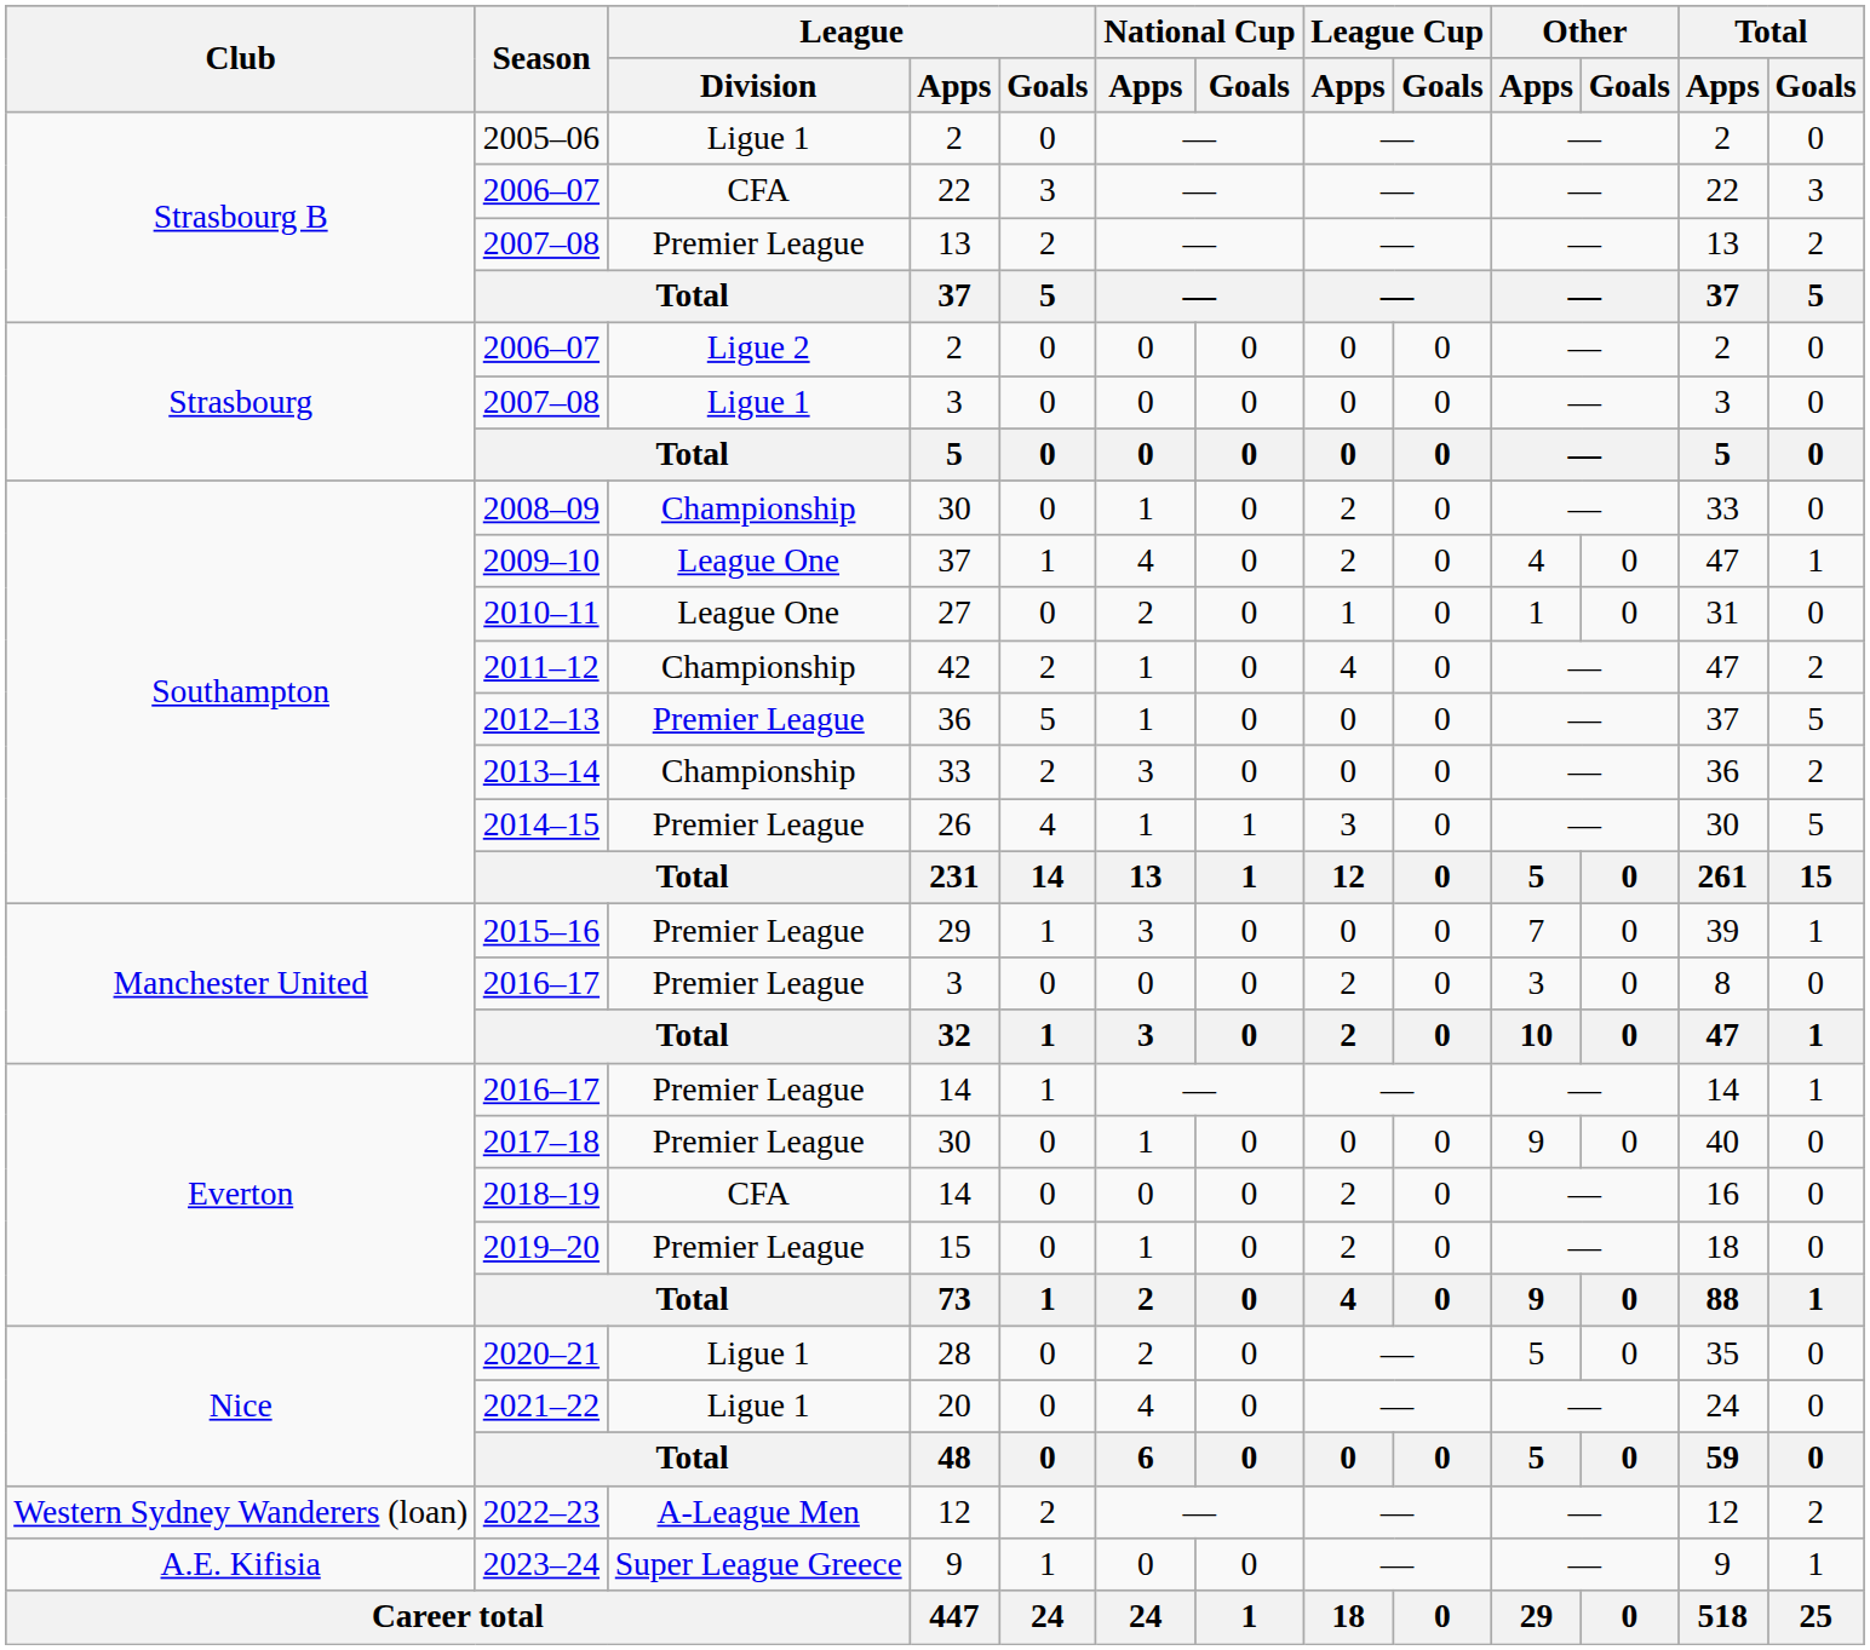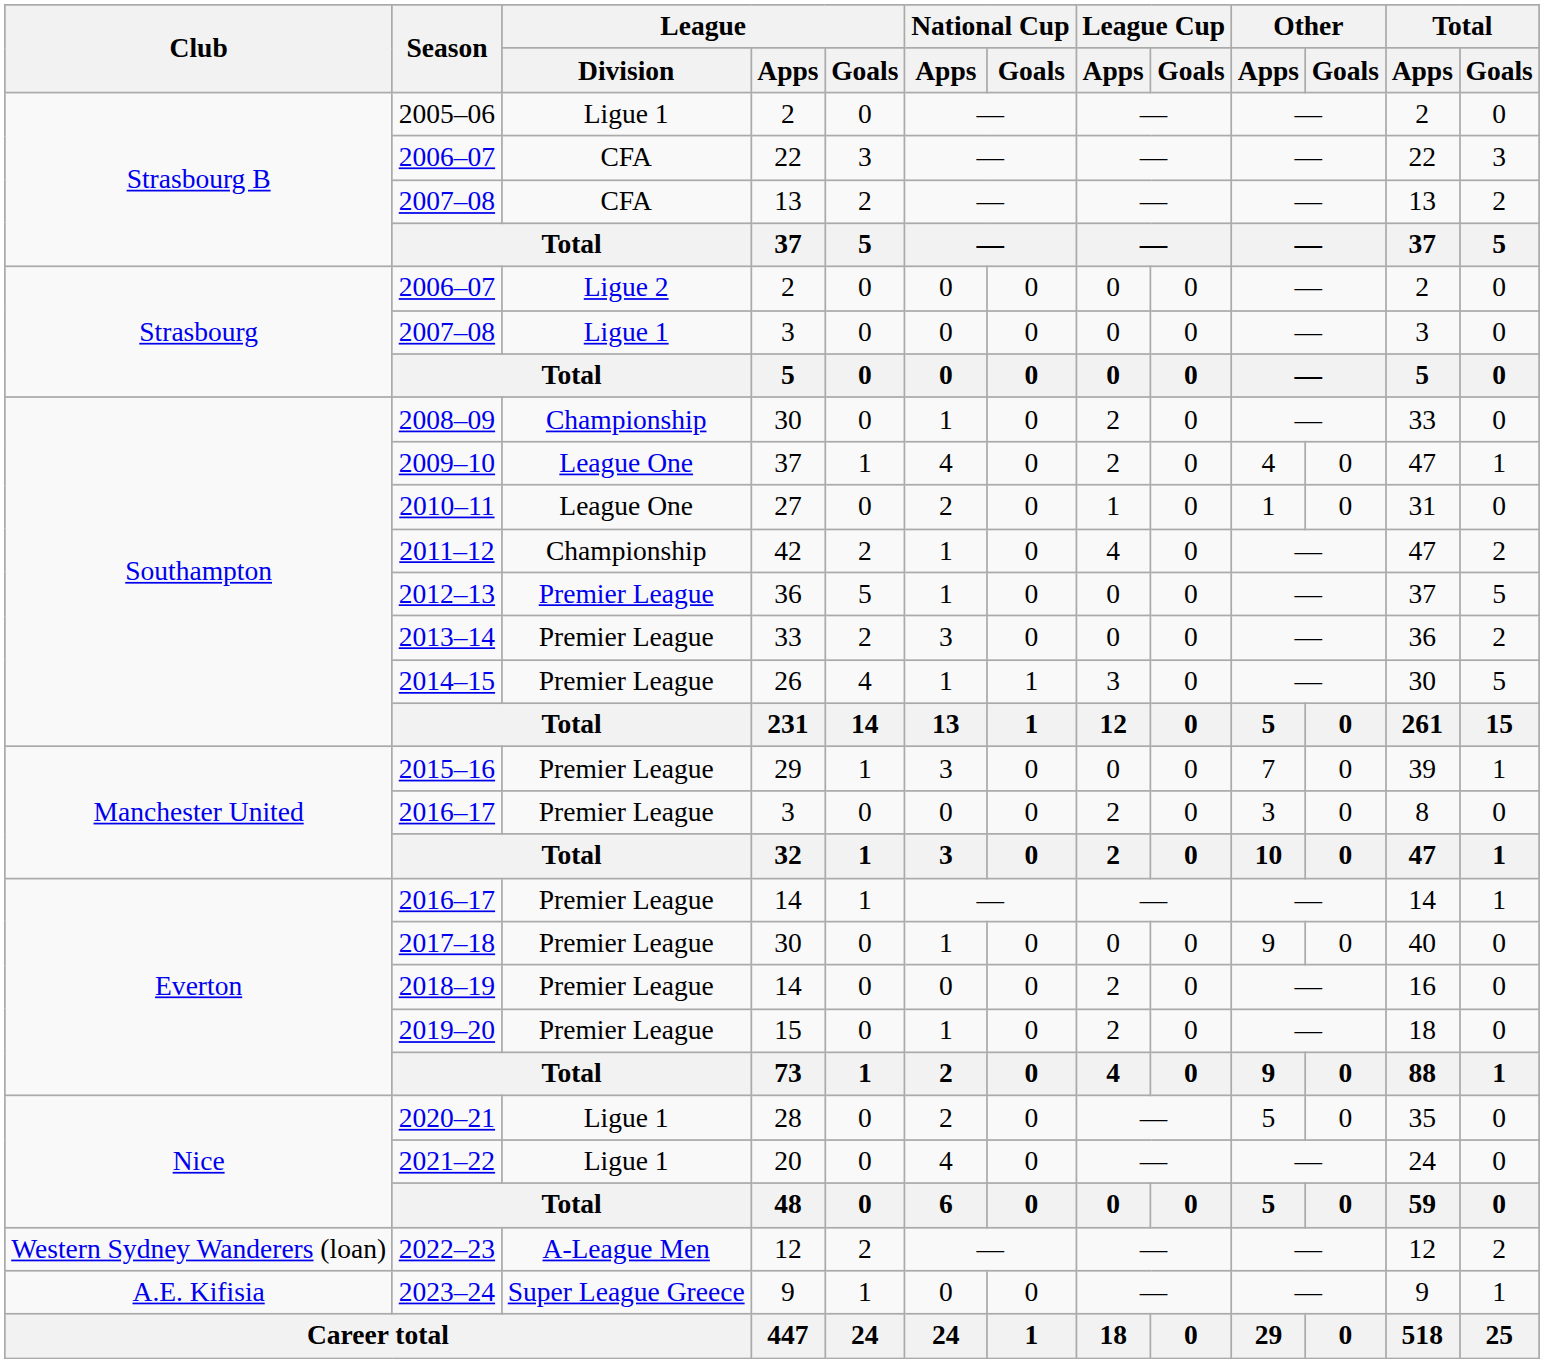 <table class=wikitable style=text-align:center>
 <tr>
 <th rowspan=2>Club</th>
 <th rowspan=2>Season</th>
 <th colspan=3>League</th>
 <th colspan=2>National Cup</th>
 <th colspan=2>League Cup</th>
 <th colspan=2>Other</th>
 <th colspan=2>Total</th>
 </tr>
 <tr>
 <th>Division</th>
 <th>Apps</th>
 <th>Goals</th>
 <th>Apps</th>
 <th>Goals</th>
 <th>Apps</th>
 <th>Goals</th>
 <th>Apps</th>
 <th>Goals</th>
 <th>Apps</th>
 <th>Goals</th>
 </tr>
 <tr>
 <td rowspan=4><a href='#'>Strasbourg B</a></td>
 <td>2005–06</td>
 <td>Ligue 1</td>
 <td>2</td>
 <td>0</td>
 <td colspan=2>—</td>
 <td colspan=2>—</td>
 <td colspan=2>—</td>
 <td>2</td>
 <td>0</td>
 </tr>
 <tr>
 <td><a href='#'>2006–07</a></td>
 <td>CFA</td>
 <td>22</td>
 <td>3</td>
 <td colspan=2>—</td>
 <td colspan=2>—</td>
 <td colspan=2>—</td>
 <td>22</td>
 <td>3</td>
 </tr>
 <tr>
 <td><a href='#'>2007–08</a></td>
-<td>Premier League</td>
+<td>CFA</td>
 <td>13</td>
 <td>2</td>
 <td colspan=2>—</td>
 <td colspan=2>—</td>
 <td colspan=2>—</td>
 <td>13</td>
 <td>2</td>
 </tr>
 <tr>
 <th colspan=2>Total</th>
 <th>37</th>
 <th>5</th>
 <th colspan=2>—</th>
 <th colspan=2>—</th>
 <th colspan=2>—</th>
 <th>37</th>
 <th>5</th>
 </tr>
 <tr>
 <td rowspan=3><a href='#'>Strasbourg</a></td>
 <td><a href='#'>2006–07</a></td>
 <td><a href='#'>Ligue 2</a></td>
 <td>2</td>
 <td>0</td>
 <td>0</td>
 <td>0</td>
 <td>0</td>
 <td>0</td>
 <td colspan=2>—</td>
 <td>2</td>
 <td>0</td>
 </tr>
 <tr>
 <td><a href='#'>2007–08</a></td>
 <td><a href='#'>Ligue 1</a></td>
 <td>3</td>
 <td>0</td>
 <td>0</td>
 <td>0</td>
 <td>0</td>
 <td>0</td>
 <td colspan=2>—</td>
 <td>3</td>
 <td>0</td>
 </tr>
 <tr>
 <th colspan=2>Total</th>
 <th>5</th>
 <th>0</th>
 <th>0</th>
 <th>0</th>
 <th>0</th>
 <th>0</th>
 <th colspan=2>—</th>
 <th>5</th>
 <th>0</th>
 </tr>
 <tr>
 <td rowspan=8><a href='#'>Southampton</a></td>
 <td><a href='#'>2008–09</a></td>
 <td><a href='#'>Championship</a></td>
 <td>30</td>
 <td>0</td>
 <td>1</td>
 <td>0</td>
 <td>2</td>
 <td>0</td>
 <td colspan=2>—</td>
 <td>33</td>
 <td>0</td>
 </tr>
 <tr>
 <td><a href='#'>2009–10</a></td>
 <td><a href='#'>League One</a></td>
 <td>37</td>
 <td>1</td>
 <td>4</td>
 <td>0</td>
 <td>2</td>
 <td>0</td>
 <td>4</td>
 <td>0</td>
 <td>47</td>
 <td>1</td>
 </tr>
 <tr>
 <td><a href='#'>2010–11</a></td>
 <td>League One</td>
 <td>27</td>
 <td>0</td>
 <td>2</td>
 <td>0</td>
 <td>1</td>
 <td>0</td>
 <td>1</td>
 <td>0</td>
 <td>31</td>
 <td>0</td>
 </tr>
 <tr>
 <td><a href='#'>2011–12</a></td>
 <td>Championship</td>
 <td>42</td>
 <td>2</td>
 <td>1</td>
 <td>0</td>
 <td>4</td>
 <td>0</td>
 <td colspan=2>—</td>
 <td>47</td>
 <td>2</td>
 </tr>
 <tr>
 <td><a href='#'>2012–13</a></td>
 <td><a href='#'>Premier League</a></td>
 <td>36</td>
 <td>5</td>
 <td>1</td>
 <td>0</td>
 <td>0</td>
 <td>0</td>
 <td colspan=2>—</td>
 <td>37</td>
 <td>5</td>
 </tr>
 <tr>
 <td><a href='#'>2013–14</a></td>
-<td>Championship</td>
+<td>Premier League</td>
 <td>33</td>
 <td>2</td>
 <td>3</td>
 <td>0</td>
 <td>0</td>
 <td>0</td>
 <td colspan=2>—</td>
 <td>36</td>
 <td>2</td>
 </tr>
 <tr>
 <td><a href='#'>2014–15</a></td>
 <td>Premier League</td>
 <td>26</td>
 <td>4</td>
 <td>1</td>
 <td>1</td>
 <td>3</td>
 <td>0</td>
 <td colspan=2>—</td>
 <td>30</td>
 <td>5</td>
 </tr>
 <tr>
 <th colspan=2>Total</th>
 <th>231</th>
 <th>14</th>
 <th>13</th>
 <th>1</th>
 <th>12</th>
 <th>0</th>
 <th>5</th>
 <th>0</th>
 <th>261</th>
 <th>15</th>
 </tr>
 <tr>
 <td rowspan=3><a href='#'>Manchester United</a></td>
 <td><a href='#'>2015–16</a></td>
 <td>Premier League</td>
 <td>29</td>
 <td>1</td>
 <td>3</td>
 <td>0</td>
 <td>0</td>
 <td>0</td>
 <td>7</td>
 <td>0</td>
 <td>39</td>
 <td>1</td>
 </tr>
 <tr>
 <td><a href='#'>2016–17</a></td>
 <td>Premier League</td>
 <td>3</td>
 <td>0</td>
 <td>0</td>
 <td>0</td>
 <td>2</td>
 <td>0</td>
 <td>3</td>
 <td>0</td>
 <td>8</td>
 <td>0</td>
 </tr>
 <tr>
 <th colspan=2>Total</th>
 <th>32</th>
 <th>1</th>
 <th>3</th>
 <th>0</th>
 <th>2</th>
 <th>0</th>
 <th>10</th>
 <th>0</th>
 <th>47</th>
 <th>1</th>
 </tr>
 <tr>
 <td rowspan=5><a href='#'>Everton</a></td>
 <td><a href='#'>2016–17</a></td>
 <td>Premier League</td>
 <td>14</td>
 <td>1</td>
 <td colspan=2>—</td>
 <td colspan=2>—</td>
 <td colspan=2>—</td>
 <td>14</td>
 <td>1</td>
 </tr>
 <tr>
 <td><a href='#'>2017–18</a></td>
 <td>Premier League</td>
 <td>30</td>
 <td>0</td>
 <td>1</td>
 <td>0</td>
 <td>0</td>
 <td>0</td>
 <td>9</td>
 <td>0</td>
 <td>40</td>
 <td>0</td>
 </tr>
 <tr>
 <td><a href='#'>2018–19</a></td>
-<td>CFA</td>
+<td>Premier League</td>
 <td>14</td>
 <td>0</td>
 <td>0</td>
 <td>0</td>
 <td>2</td>
 <td>0</td>
 <td colspan=2>—</td>
 <td>16</td>
 <td>0</td>
 </tr>
 <tr>
 <td><a href='#'>2019–20</a></td>
 <td>Premier League</td>
 <td>15</td>
 <td>0</td>
 <td>1</td>
 <td>0</td>
 <td>2</td>
 <td>0</td>
 <td colspan=2>—</td>
 <td>18</td>
 <td>0</td>
 </tr>
 <tr>
 <th colspan=2>Total</th>
 <th>73</th>
 <th>1</th>
 <th>2</th>
 <th>0</th>
 <th>4</th>
 <th>0</th>
 <th>9</th>
 <th>0</th>
 <th>88</th>
 <th>1</th>
 </tr>
 <tr>
 <td rowspan=3><a href='#'>Nice</a></td>
 <td><a href='#'>2020–21</a></td>
 <td>Ligue 1</td>
 <td>28</td>
 <td>0</td>
 <td>2</td>
 <td>0</td>
 <td colspan=2>—</td>
 <td>5</td>
 <td>0</td>
 <td>35</td>
 <td>0</td>
 </tr>
 <tr>
 <td><a href='#'>2021–22</a></td>
 <td>Ligue 1</td>
 <td>20</td>
 <td>0</td>
 <td>4</td>
 <td>0</td>
 <td colspan=2>—</td>
 <td colspan=2>—</td>
 <td>24</td>
 <td>0</td>
 </tr>
 <tr>
 <th colspan=2>Total</th>
 <th>48</th>
 <th>0</th>
 <th>6</th>
 <th>0</th>
 <th>0</th>
 <th>0</th>
 <th>5</th>
 <th>0</th>
 <th>59</th>
 <th>0</th>
 </tr>
 <tr>
 <td><a href='#'>Western Sydney Wanderers</a> (loan)</td>
 <td><a href='#'>2022–23</a></td>
 <td><a href='#'>A-League Men</a></td>
 <td>12</td>
 <td>2</td>
 <td colspan=2>—</td>
 <td colspan=2>—</td>
 <td colspan=2>—</td>
 <td>12</td>
 <td>2</td>
 </tr>
 <tr>
 <td><a href='#'>A.E. Kifisia</a></td>
 <td><a href='#'>2023–24</a></td>
 <td><a href='#'>Super League Greece</a></td>
 <td>9</td>
 <td>1</td>
 <td>0</td>
 <td>0</td>
 <td colspan="2">—</td>
 <td colspan="2">—</td>
 <td>9</td>
 <td>1</td>
 </tr>
 <tr>
 <th colspan=3>Career total</th>
 <th>447</th>
 <th>24</th>
 <th>24</th>
 <th>1</th>
 <th>18</th>
 <th>0</th>
 <th>29</th>
 <th>0</th>
 <th>518</th>
 <th>25</th>
 </tr>
 </table>
